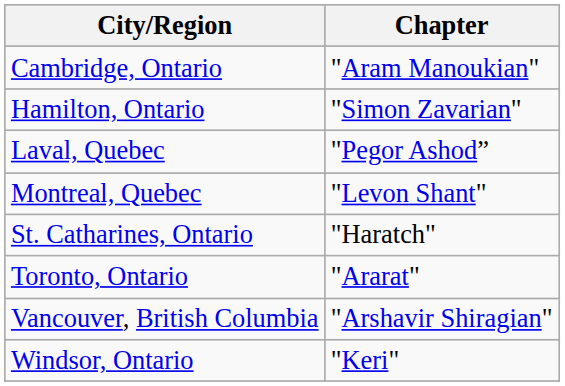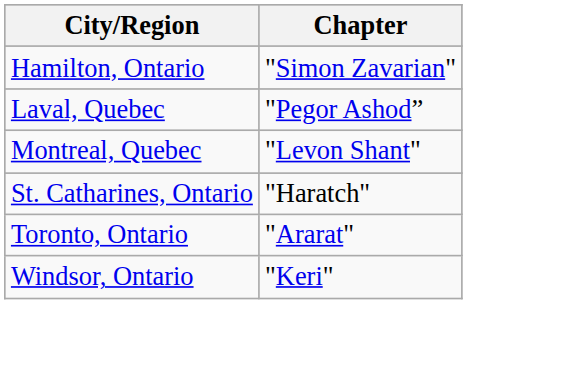 <table class="wikitable">
 <tr>
 <th>City/Region</th>
 <th>Chapter</th>
-</tr>
-<tr>
-<td><a href='#'>Cambridge, Ontario</a></td>
-<td>"<a href='#'>Aram Manoukian</a>"</td>
 </tr>
 <tr>
 <td><a href='#'>Hamilton, Ontario</a></td>
 <td>"<a href='#'>Simon Zavarian</a>"</td>
 </tr>
 <tr>
 <td><a href='#'>Laval, Quebec</a></td>
 <td>"<a href='#'>Pegor Ashod</a>”</td>
 </tr>
 <tr>
 <td><a href='#'>Montreal, Quebec</a></td>
 <td>"<a href='#'>Levon Shant</a>"</td>
 </tr>
 <tr>
 <td><a href='#'>St. Catharines, Ontario</a></td>
 <td>"Haratch"</td>
 </tr>
 <tr>
 <td><a href='#'>Toronto, Ontario</a></td>
 <td>"<a href='#'>Ararat</a>"</td>
 </tr>
 <tr>
-<td><a href='#'>Vancouver</a>, <a href='#'>British Columbia</a></td>
-<td>"<a href='#'>Arshavir Shiragian</a>"</td>
-</tr>
-<tr>
 <td><a href='#'>Windsor, Ontario</a></td>
 <td>"<a href='#'>Keri</a>"</td>
 </tr>
 </table>
